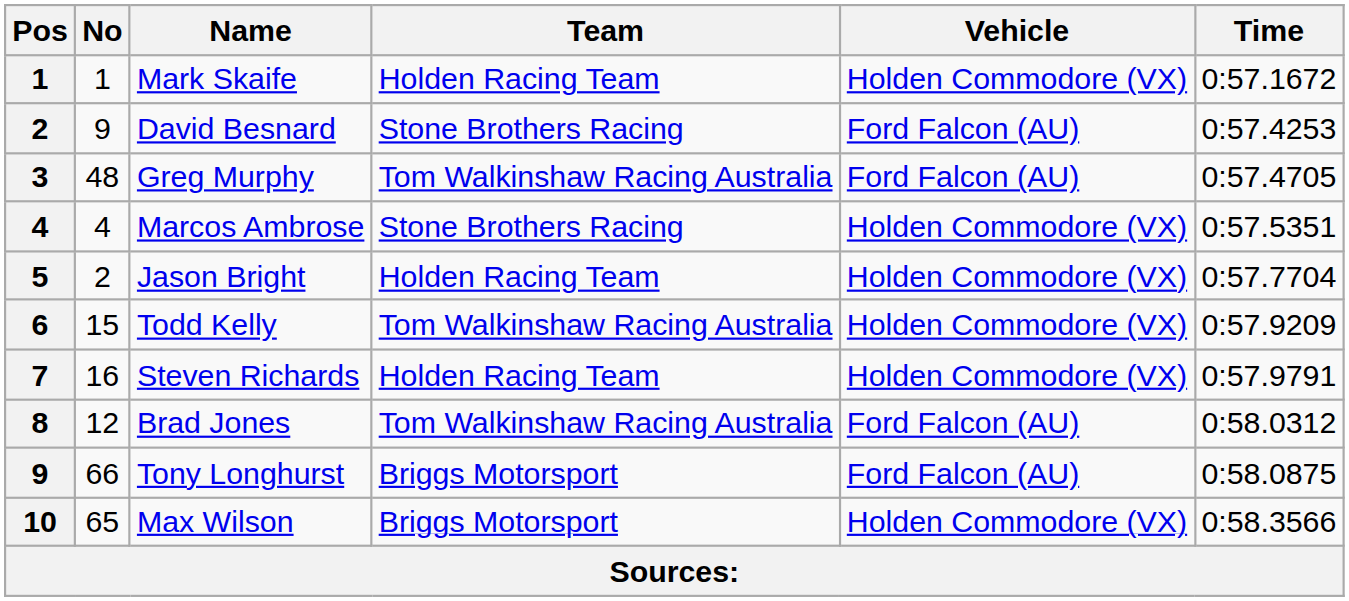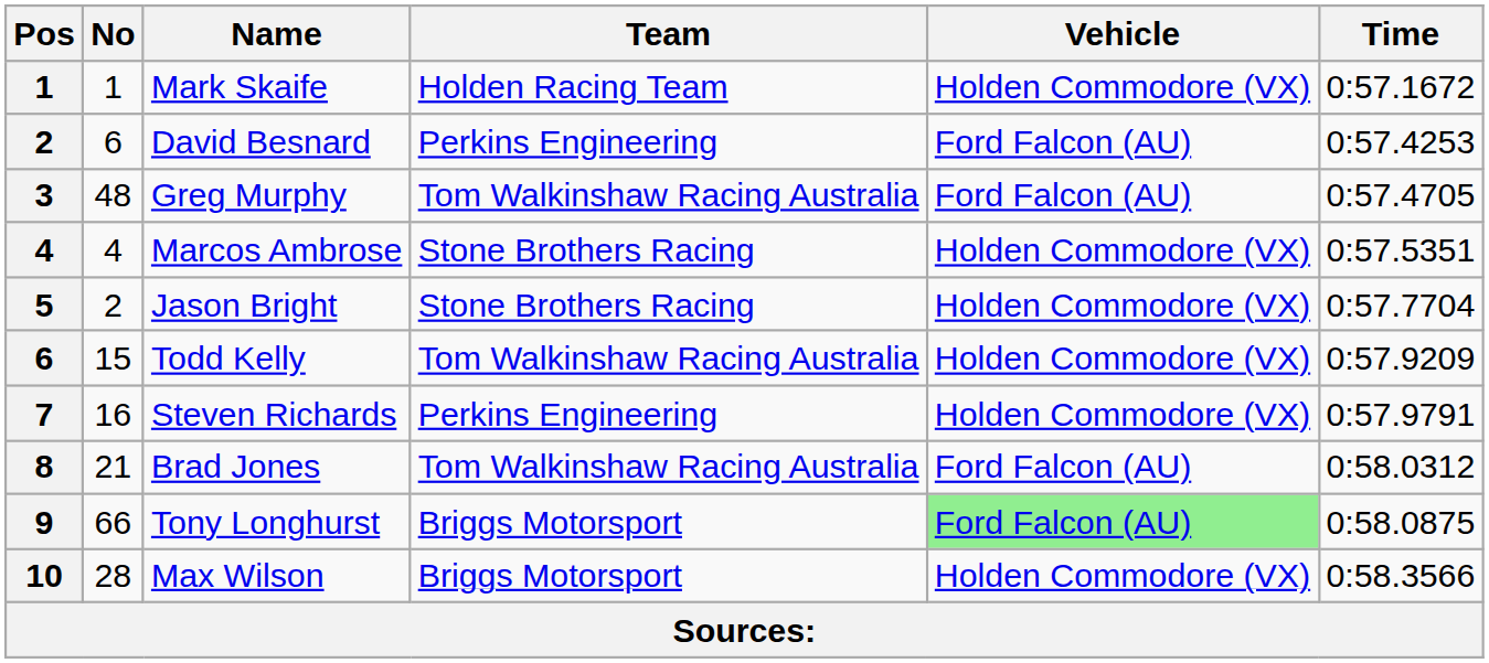 <table class="wikitable" style="font-size: 87%;">
 <tr>
 <th>Pos</th>
 <th>No</th>
 <th>Name</th>
 <th>Team</th>
 <th>Vehicle</th>
 <th>Time</th>
 </tr>
 <tr>
 <th>1</th>
 <td align="center">1</td>
 <td> <a href='#'>Mark Skaife</a></td>
 <td><a href='#'>Holden Racing Team</a></td>
 <td><a href='#'>Holden Commodore (VX)</a></td>
 <td>0:57.1672</td>
 </tr>
 <tr>
 <th>2</th>
-<td align="center">9</td>
+<td align="center">6</td>
 <td> <a href='#'>David Besnard</a></td>
-<td><a href='#'>Stone Brothers Racing</a></td>
+<td><a href='#'>Perkins Engineering</a></td>
 <td><a href='#'>Ford Falcon (AU)</a></td>
 <td>0:57.4253</td>
 </tr>
 <tr>
 <th>3</th>
 <td align="center">48</td>
 <td> <a href='#'>Greg Murphy</a></td>
 <td><a href='#'>Tom Walkinshaw Racing Australia</a></td>
 <td><a href='#'>Ford Falcon (AU)</a></td>
 <td>0:57.4705</td>
 </tr>
 <tr>
 <th>4</th>
 <td align="center">4</td>
 <td> <a href='#'>Marcos Ambrose</a></td>
 <td><a href='#'>Stone Brothers Racing</a></td>
 <td><a href='#'>Holden Commodore (VX)</a></td>
 <td>0:57.5351</td>
 </tr>
 <tr>
 <th>5</th>
 <td align="center">2</td>
 <td> <a href='#'>Jason Bright</a></td>
-<td><a href='#'>Holden Racing Team</a></td>
+<td><a href='#'>Stone Brothers Racing</a></td>
 <td><a href='#'>Holden Commodore (VX)</a></td>
 <td>0:57.7704</td>
 </tr>
 <tr>
 <th>6</th>
 <td align="center">15</td>
 <td> <a href='#'>Todd Kelly</a></td>
 <td><a href='#'>Tom Walkinshaw Racing Australia</a></td>
 <td><a href='#'>Holden Commodore (VX)</a></td>
 <td>0:57.9209</td>
 </tr>
 <tr>
 <th>7</th>
 <td align="center">16</td>
 <td> <a href='#'>Steven Richards</a></td>
-<td><a href='#'>Holden Racing Team</a></td>
+<td><a href='#'>Perkins Engineering</a></td>
 <td><a href='#'>Holden Commodore (VX)</a></td>
 <td>0:57.9791</td>
 </tr>
 <tr>
 <th>8</th>
-<td align="center">12</td>
+<td align="center">21</td>
 <td> <a href='#'>Brad Jones</a></td>
 <td><a href='#'>Tom Walkinshaw Racing Australia</a></td>
 <td><a href='#'>Ford Falcon (AU)</a></td>
 <td>0:58.0312</td>
 </tr>
 <tr>
 <th>9</th>
 <td align="center">66</td>
 <td> <a href='#'>Tony Longhurst</a></td>
 <td><a href='#'>Briggs Motorsport</a></td>
-<td><a href='#'>Ford Falcon (AU)</a></td>
+<td style="background: lightgreen;"><a href='#'>Ford Falcon (AU)</a></td>
 <td>0:58.0875</td>
 </tr>
 <tr>
 <th>10</th>
-<td align="center">65</td>
+<td align="center">28</td>
 <td> <a href='#'>Max Wilson</a></td>
 <td><a href='#'>Briggs Motorsport</a></td>
 <td><a href='#'>Holden Commodore (VX)</a></td>
 <td>0:58.3566</td>
 </tr>
 <tr>
 <th colspan="6">Sources:</th>
 </tr>
 </table>
